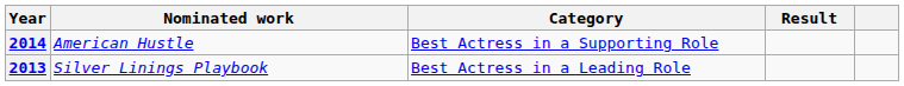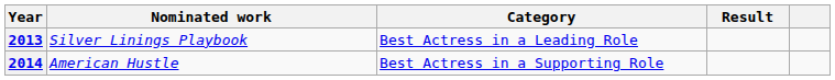 <table class="wikitable plainrowheaders">
 <tr>
 <th scope="col" style="width:5%;">Year</th>
 <th scope="col" style="width:40%;">Nominated work</th>
 <th scope="col" style="width:40%;">Category</th>
 <th scope="col" style="width:10%;">Result</th>
 <th scope="col" style="width:5%;"></th>
 </tr>
 <tr>
+<th scope="row" style="text-align:center;"><a href='#'>2013</a></th>
+<td style="text-align:left;"><em><a href='#'>Silver Linings Playbook</a></em></td>
+<td><a href='#'>Best Actress in a Leading Role</a></td>
+<td></td>
+<td style="text-align:center;"></td>
+</tr>
+<tr>
 <th scope="row" style="text-align:center;"><a href='#'>2014</a></th>
 <td style="text-align:left;"><em><a href='#'>American Hustle</a></em></td>
 <td><a href='#'>Best Actress in a Supporting Role</a></td>
 <td></td>
 <td style="text-align:center;"></td>
 </tr>
-<tr>
-<th scope="row" style="text-align:center;"><a href='#'>2013</a></th>
-<td style="text-align:left;"><em><a href='#'>Silver Linings Playbook</a></em></td>
-<td><a href='#'>Best Actress in a Leading Role</a></td>
-<td></td>
-<td style="text-align:center;"></td>
-</tr>
 </table>
